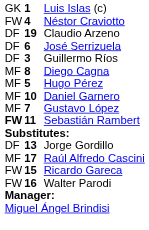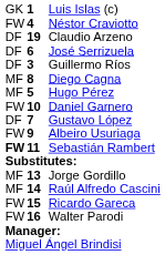 <table style="font-size:90%; margin:0.2em auto;" cellspacing="0" cellpadding="0">
 <tr>
 <th width="25"></th>
 <th width="25"></th>
 </tr>
 <tr>
 <td>GK</td>
 <td><strong>1</strong></td>
 <td> <a href='#'>Luis Islas</a> (c)</td>
 </tr>
 <tr>
 <td>FW</td>
 <td><strong>4</strong></td>
 <td> <a href='#'>Néstor Craviotto</a></td>
 <td></td>
 <td></td>
 </tr>
 <tr>
 <td>DF</td>
 <td><strong>19</strong></td>
 <td> Claudio Arzeno</td>
 </tr>
 <tr>
 <td>DF</td>
 <td><strong>6</strong></td>
 <td> <a href='#'>José Serrizuela</a></td>
 </tr>
 <tr>
 <td>DF</td>
 <td><strong>3</strong></td>
 <td> Guillermo Ríos</td>
 </tr>
 <tr>
 <td>MF</td>
 <td><strong>8</strong></td>
 <td> <a href='#'>Diego Cagna</a></td>
 </tr>
 <tr>
 <td>MF</td>
 <td><strong>5</strong></td>
 <td> <a href='#'>Hugo Pérez</a></td>
 </tr>
 <tr>
-<td>MF</td>
+<td>FW</td>
 <td><strong>10</strong></td>
 <td> <a href='#'>Daniel Garnero</a></td>
 </tr>
 <tr>
-<td>MF</td>
+<td>DF</td>
 <td><strong>7</strong></td>
 <td> <a href='#'>Gustavo López</a></td>
+</tr>
+<tr>
+<td>FW</td>
+<td><strong>9</strong></td>
+<td> <a href='#'>Albeiro Usuriaga</a></td>
+<td></td>
+<td></td>
 </tr>
 <tr>
 <td><strong>FW</strong></td>
 <td><strong>11</strong></td>
 <td> <a href='#'>Sebastián Rambert</a></td>
 </tr>
 <tr>
 <td colspan=3><strong>Substitutes:</strong></td>
 </tr>
 <tr>
-<td>DF</td>
+<td>MF</td>
 <td><strong>13</strong></td>
 <td> Jorge Gordillo</td>
 <td></td>
 <td></td>
 </tr>
 <tr>
 <td>MF</td>
-<td><strong>17</strong></td>
+<td><strong>14</strong></td>
 <td> <a href='#'>Raúl Alfredo Cascini</a></td>
 <td></td>
 <td></td>
 </tr>
 <tr>
 <td>FW</td>
 <td><strong>15</strong></td>
 <td> <a href='#'>Ricardo Gareca</a></td>
 </tr>
 <tr>
 <td>FW</td>
 <td><strong>16</strong></td>
 <td> Walter Parodi</td>
 </tr>
 <tr>
 <td colspan=3><strong>Manager:</strong></td>
 </tr>
 <tr>
 <td colspan=4> <a href='#'>Miguel Ángel Brindisi</a></td>
 </tr>
 </table>
